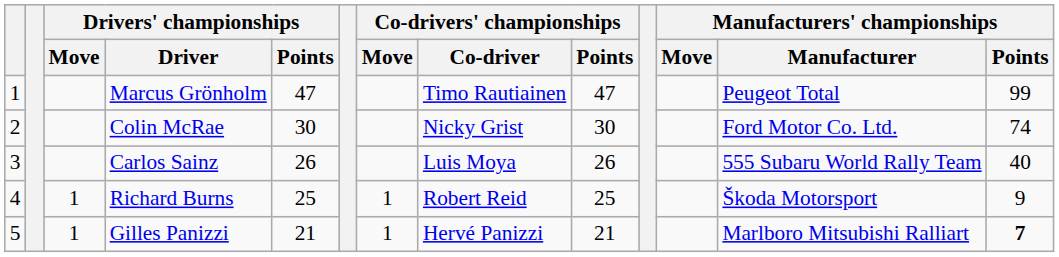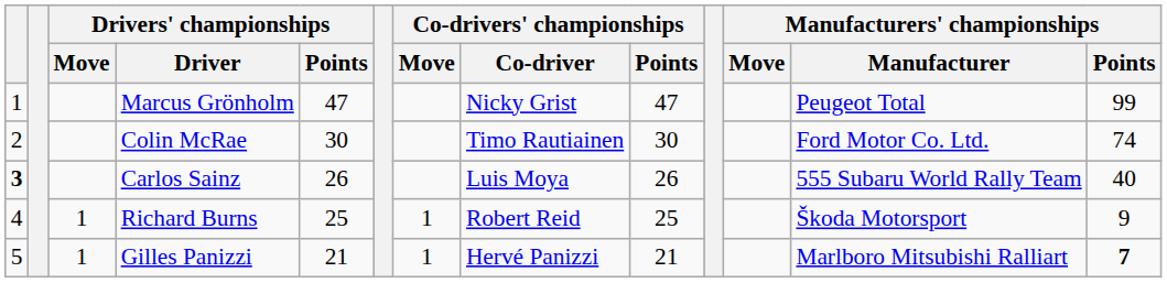 <table class="wikitable" style="font-size:85%;">
 <tr>
 <th rowspan="2"></th>
 <th rowspan="7" style="width:5px;"></th>
 <th colspan="3">Drivers' championships</th>
 <th rowspan="7" style="width:5px;"></th>
 <th colspan="3" nowrap>Co-drivers' championships</th>
 <th rowspan="7" style="width:5px;"></th>
 <th colspan="3" nowrap>Manufacturers' championships</th>
 </tr>
 <tr>
 <th>Move</th>
 <th>Driver</th>
 <th>Points</th>
 <th>Move</th>
 <th>Co-driver</th>
 <th>Points</th>
 <th>Move</th>
 <th>Manufacturer</th>
 <th>Points</th>
 </tr>
 <tr>
 <td align="center">1</td>
 <td align="center"></td>
 <td> <a href='#'>Marcus Grönholm</a></td>
 <td align="center">47</td>
 <td align="center"></td>
-<td> <a href='#'>Timo Rautiainen</a></td>
+<td> <a href='#'>Nicky Grist</a></td>
 <td align="center">47</td>
 <td align="center"></td>
 <td> <a href='#'>Peugeot Total</a></td>
 <td align="center">99</td>
 </tr>
 <tr>
 <td align="center">2</td>
 <td align="center"></td>
 <td> <a href='#'>Colin McRae</a></td>
 <td align="center">30</td>
 <td align="center"></td>
-<td> <a href='#'>Nicky Grist</a></td>
+<td> <a href='#'>Timo Rautiainen</a></td>
 <td align="center">30</td>
 <td align="center"></td>
 <td> <a href='#'>Ford Motor Co. Ltd.</a></td>
 <td align="center">74</td>
 </tr>
 <tr>
-<td align="center">3</td>
+<td align="center"><strong>3</strong></td>
 <td align="center"></td>
 <td> <a href='#'>Carlos Sainz</a></td>
 <td align="center">26</td>
 <td align="center"></td>
 <td> <a href='#'>Luis Moya</a></td>
 <td align="center">26</td>
 <td align="center"></td>
 <td> <a href='#'>555 Subaru World Rally Team</a></td>
 <td align="center">40</td>
 </tr>
 <tr>
 <td align="center">4</td>
 <td align="center"> 1</td>
 <td> <a href='#'>Richard Burns</a></td>
 <td align="center">25</td>
 <td align="center"> 1</td>
 <td> <a href='#'>Robert Reid</a></td>
 <td align="center">25</td>
 <td align="center"></td>
 <td> <a href='#'>Škoda Motorsport</a></td>
 <td align="center">9</td>
 </tr>
 <tr>
 <td align="center">5</td>
 <td align="center"> 1</td>
 <td> <a href='#'>Gilles Panizzi</a></td>
 <td align="center">21</td>
 <td align="center"> 1</td>
 <td> <a href='#'>Hervé Panizzi</a></td>
 <td align="center">21</td>
 <td align="center"></td>
 <td> <a href='#'>Marlboro Mitsubishi Ralliart</a></td>
 <td align="center"><strong>7</strong></td>
 </tr>
 </table>
